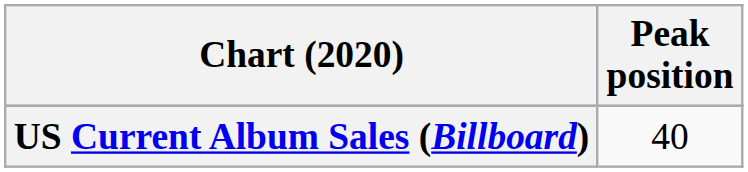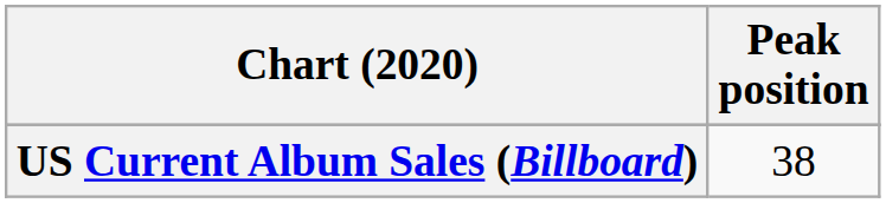 <table class="wikitable sortable plainrowheaders" style="text-align:center">
 <tr>
 <th scope="col">Chart (2020)</th>
 <th scope="col">Peak<br>position</th>
 </tr>
 <tr>
 </tr>
 <tr>
 </tr>
 <tr>
 <th scope="row">US <a href='#'>Current Album Sales</a> (<em><a href='#'>Billboard</a></em>)</th>
-<td>40</td>
+<td>38</td>
 </tr>
 </table>
